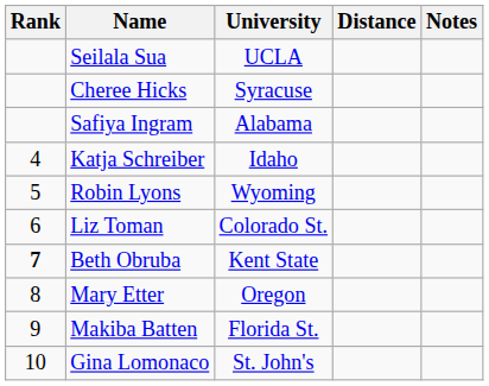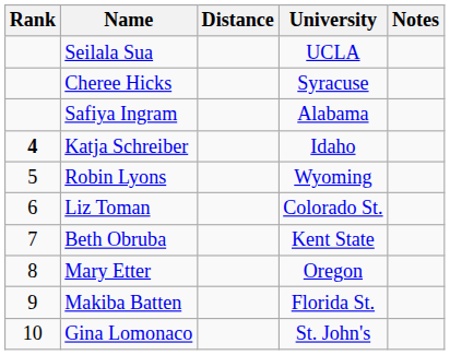 <table class="wikitable sortable" style="text-align:center">
 <tr>
 <th>Rank</th>
 <th>Name</th>
+<th>Distance</th>
 <th>University</th>
-<th>Distance</th>
 <th>Notes</th>
 </tr>
 <tr>
 <td></td>
 <td align=left><a href='#'>Seilala Sua</a></td>
+<td></td>
 <td><a href='#'>UCLA</a></td>
-<td></td>
 <td></td>
 </tr>
 <tr>
 <td></td>
 <td align=left><a href='#'>Cheree Hicks</a></td>
+<td></td>
 <td><a href='#'>Syracuse</a></td>
-<td></td>
 <td></td>
 </tr>
 <tr>
 <td></td>
 <td align=left><a href='#'>Safiya Ingram</a></td>
+<td></td>
 <td><a href='#'>Alabama</a></td>
-<td></td>
 <td></td>
 </tr>
 <tr>
-<td>4</td>
+<td><strong>4</strong></td>
 <td align=left><a href='#'>Katja Schreiber</a></td>
+<td></td>
 <td><a href='#'>Idaho</a></td>
-<td></td>
 <td></td>
 </tr>
 <tr>
 <td>5</td>
 <td align=left><a href='#'>Robin Lyons</a></td>
+<td></td>
 <td><a href='#'>Wyoming</a></td>
-<td></td>
 <td></td>
 </tr>
 <tr>
 <td>6</td>
 <td align=left><a href='#'>Liz Toman</a></td>
+<td></td>
 <td><a href='#'>Colorado St.</a></td>
-<td></td>
 <td></td>
 </tr>
 <tr>
-<td><strong>7</strong></td>
+<td>7</td>
 <td align=left><a href='#'>Beth Obruba</a></td>
+<td></td>
 <td><a href='#'>Kent State</a></td>
-<td></td>
 <td></td>
 </tr>
 <tr>
 <td>8</td>
 <td align=left><a href='#'>Mary Etter</a></td>
+<td></td>
 <td><a href='#'>Oregon</a></td>
-<td></td>
 <td></td>
 </tr>
 <tr>
 <td>9</td>
 <td align=left><a href='#'>Makiba Batten</a></td>
+<td></td>
 <td><a href='#'>Florida St.</a></td>
-<td></td>
 <td></td>
 </tr>
 <tr>
 <td>10</td>
 <td align=left><a href='#'>Gina Lomonaco</a></td>
+<td></td>
 <td><a href='#'>St. John's</a></td>
-<td></td>
 <td></td>
 </tr>
 </table>
